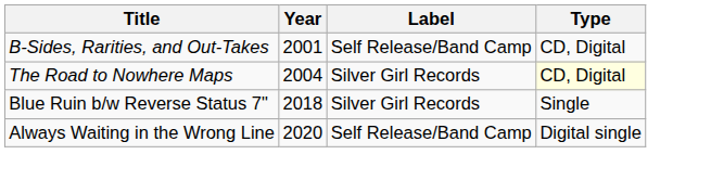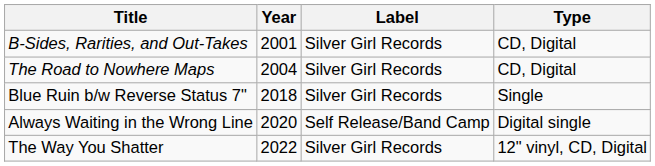 <table class="wikitable">
 <tr>
 <th>Title</th>
 <th>Year</th>
 <th>Label</th>
 <th>Type</th>
 </tr>
 <tr>
 <td><em>B-Sides, Rarities, and Out-Takes</em></td>
 <td>2001</td>
-<td>Self Release/Band Camp</td>
+<td>Silver Girl Records</td>
 <td>CD, Digital</td>
 </tr>
 <tr>
 <td><em>The Road to Nowhere Maps </em></td>
 <td>2004</td>
 <td>Silver Girl Records</td>
-<td style="background: lightyellow;">CD, Digital</td>
+<td>CD, Digital</td>
 </tr>
 <tr>
 <td>Blue Ruin b/w Reverse Status 7"</td>
 <td>2018</td>
 <td>Silver Girl Records</td>
 <td>Single</td>
 </tr>
 <tr>
 <td>Always Waiting in the Wrong Line</td>
 <td>2020</td>
 <td>Self Release/Band Camp</td>
 <td>Digital single</td>
 </tr>
+<tr>
+<td></em>The Way You Shatter<em></td>
+<td>2022</td>
+<td>Silver Girl Records</td>
+<td>12" vinyl, CD, Digital</td>
+</tr>
 </table>
